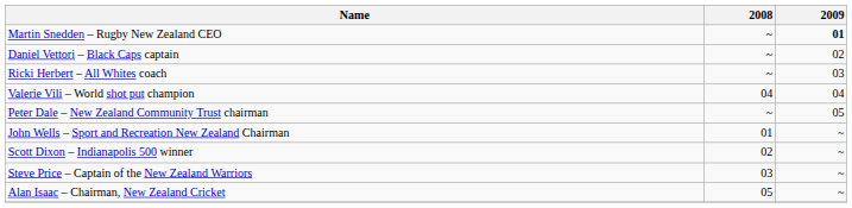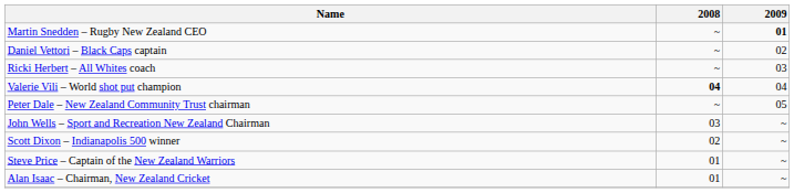 <table class="wikitable sortable" width="85%" style="font-size:95%;">
 <tr>
 <th>Name</th>
 <th style="text-align: right;">2008</th>
 <th style="text-align: right;">2009</th>
 </tr>
 <tr>
 <td><a href='#'>Martin Snedden</a> – Rugby New Zealand CEO</td>
 <td style="text-align: right;">~</td>
 <td style="text-align: right;"><strong>01</strong></td>
 </tr>
 <tr>
 <td><a href='#'>Daniel Vettori</a> – <a href='#'>Black Caps</a> captain</td>
 <td style="text-align: right;">~</td>
 <td style="text-align: right;">02</td>
 </tr>
 <tr>
 <td><a href='#'>Ricki Herbert</a> – <a href='#'>All Whites</a> coach</td>
 <td style="text-align: right;">~</td>
 <td style="text-align: right;">03</td>
 </tr>
 <tr>
 <td><a href='#'>Valerie Vili</a> – World <a href='#'>shot put</a> champion</td>
-<td style="text-align: right;">04</td>
+<td style="text-align: right;"><strong>04</strong></td>
 <td style="text-align: right;">04</td>
 </tr>
 <tr>
 <td><a href='#'>Peter Dale</a> – <a href='#'>New Zealand Community Trust</a> chairman</td>
 <td style="text-align: right;">~</td>
 <td style="text-align: right;">05</td>
 </tr>
 <tr>
 <td><a href='#'>John Wells</a> – <a href='#'>Sport and Recreation New Zealand</a> Chairman</td>
-<td style="text-align: right;">01</td>
+<td style="text-align: right;">03</td>
 <td style="text-align: right;">~</td>
 </tr>
 <tr>
 <td><a href='#'>Scott Dixon</a> – <a href='#'>Indianapolis 500</a> winner</td>
 <td style="text-align: right;">02</td>
 <td style="text-align: right;">~</td>
 </tr>
 <tr>
 <td><a href='#'>Steve Price</a> – Captain of the <a href='#'>New Zealand Warriors</a></td>
-<td style="text-align: right;">03</td>
+<td style="text-align: right;">01</td>
 <td style="text-align: right;">~</td>
 </tr>
 <tr>
 <td><a href='#'>Alan Isaac</a> – Chairman, <a href='#'>New Zealand Cricket</a></td>
-<td style="text-align: right;">05</td>
+<td style="text-align: right;">01</td>
 <td style="text-align: right;">~</td>
 </tr>
 <tr>
 </tr>
 </table>
